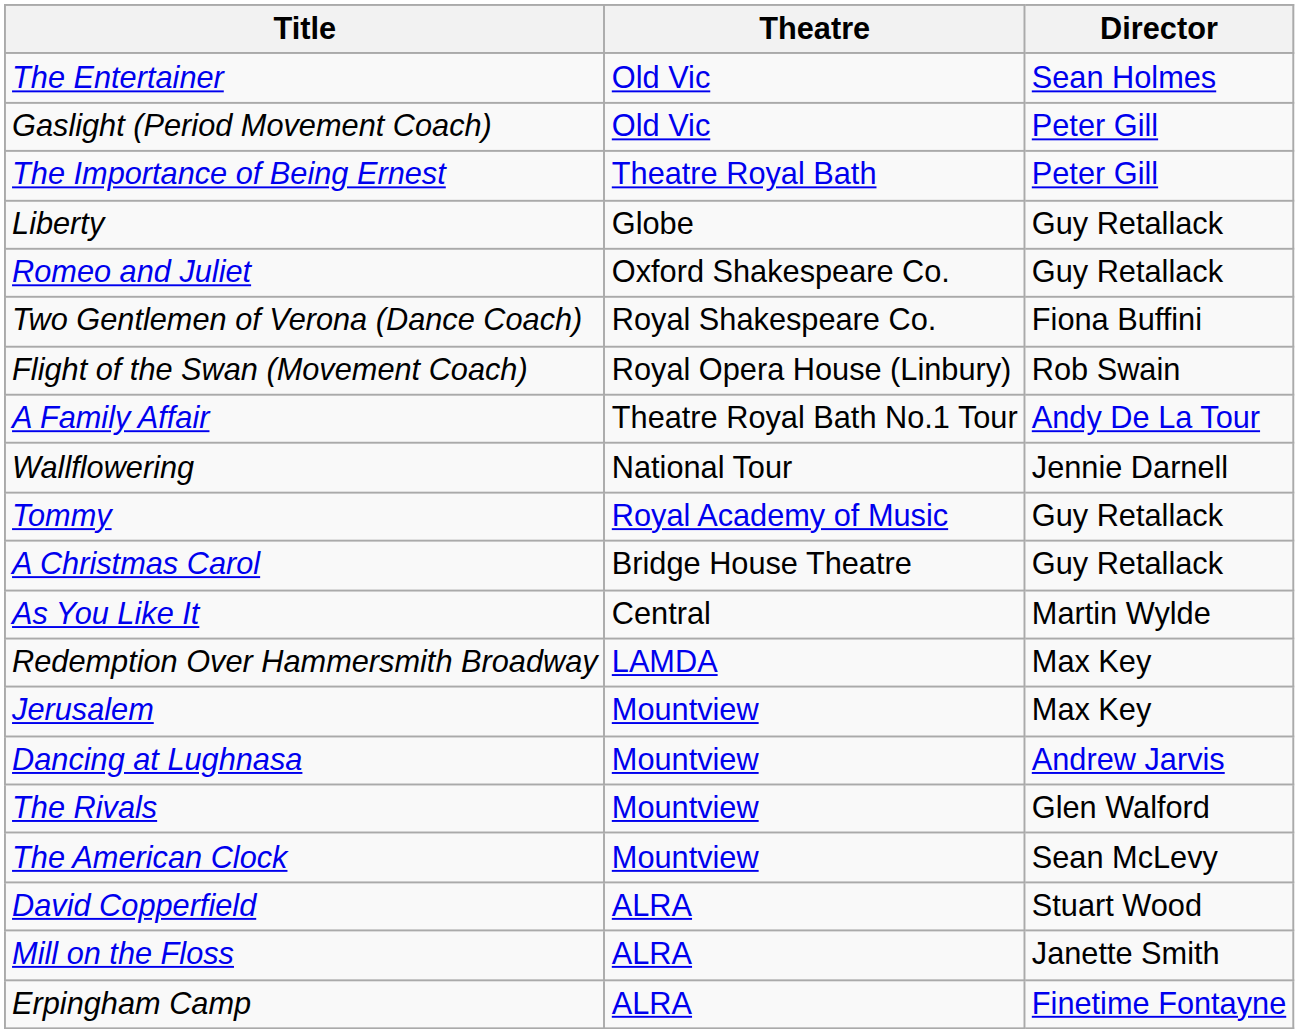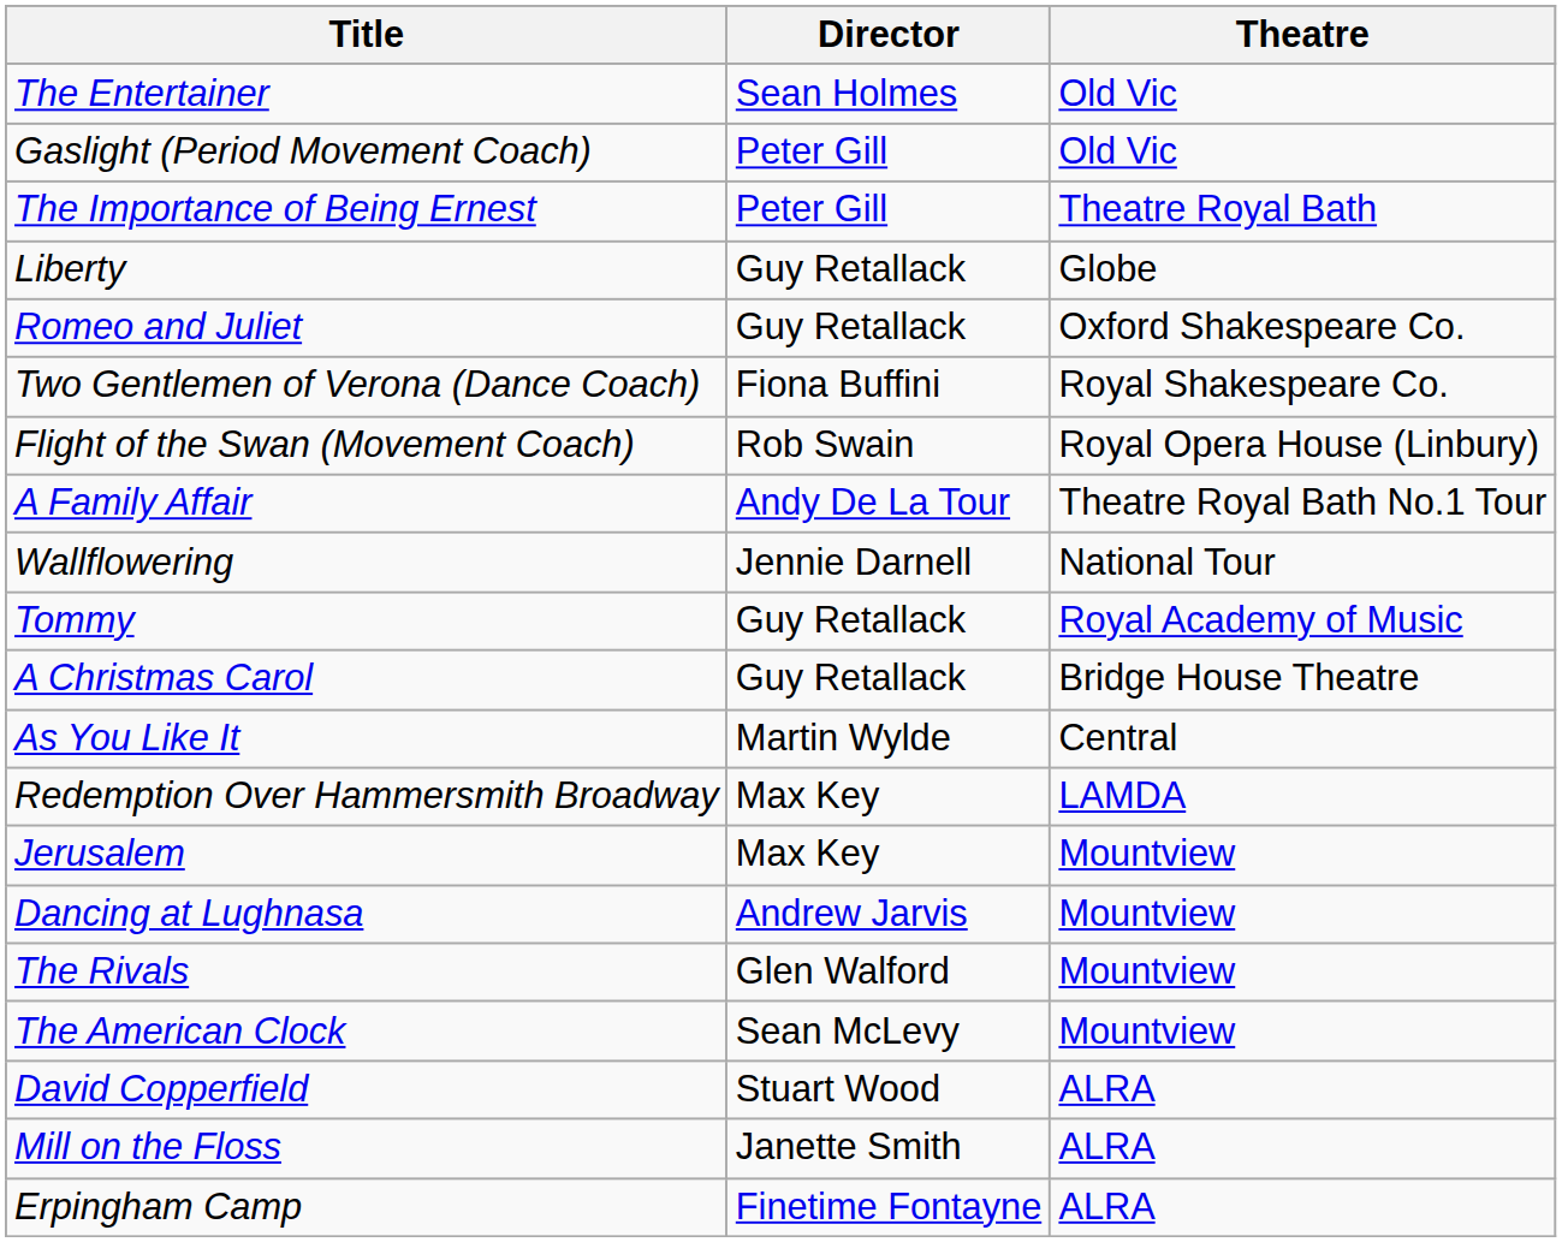 <table class="wikitable">
 <tr style="background:#e0e0e0;">
 <th>Title</th>
+<th>Director</th>
 <th>Theatre</th>
-<th>Director</th>
 </tr>
 <tr>
 <td><em><a href='#'>The Entertainer</a></em></td>
+<td><a href='#'>Sean Holmes</a></td>
 <td><a href='#'>Old Vic</a></td>
-<td><a href='#'>Sean Holmes</a></td>
 </tr>
 <tr>
 <td><em>Gaslight (Period Movement Coach)</em></td>
+<td><a href='#'>Peter Gill</a></td>
 <td><a href='#'>Old Vic</a></td>
-<td><a href='#'>Peter Gill</a></td>
 </tr>
 <tr>
 <td><em><a href='#'>The Importance of Being Ernest</a></em></td>
+<td><a href='#'>Peter Gill</a></td>
 <td><a href='#'>Theatre Royal Bath</a></td>
-<td><a href='#'>Peter Gill</a></td>
 </tr>
 <tr>
 <td><em>Liberty</em></td>
+<td>Guy Retallack</td>
 <td>Globe</td>
-<td>Guy Retallack</td>
 </tr>
 <tr>
 <td><em><a href='#'>Romeo and Juliet</a></em></td>
+<td>Guy Retallack</td>
 <td>Oxford Shakespeare Co.</td>
-<td>Guy Retallack</td>
 </tr>
 <tr>
 <td><em>Two Gentlemen of Verona (Dance Coach)</em></td>
+<td>Fiona Buffini</td>
 <td>Royal Shakespeare Co.</td>
-<td>Fiona Buffini</td>
 </tr>
 <tr>
 <td><em>Flight of the Swan (Movement Coach)</em></td>
+<td>Rob Swain</td>
 <td>Royal Opera House (Linbury)</td>
-<td>Rob Swain</td>
 </tr>
 <tr>
 <td><em><a href='#'>A Family Affair</a></em></td>
+<td><a href='#'>Andy De La Tour</a></td>
 <td>Theatre Royal Bath No.1 Tour</td>
-<td><a href='#'>Andy De La Tour</a></td>
 </tr>
 <tr>
 <td><em>Wallflowering</em></td>
+<td>Jennie Darnell</td>
 <td>National Tour</td>
-<td>Jennie Darnell</td>
 </tr>
 <tr>
 <td><em><a href='#'>Tommy</a></em></td>
+<td>Guy Retallack</td>
 <td><a href='#'>Royal Academy of Music</a></td>
-<td>Guy Retallack</td>
 </tr>
 <tr>
 <td><em><a href='#'>A Christmas Carol</a></em></td>
+<td>Guy Retallack</td>
 <td>Bridge House Theatre</td>
-<td>Guy Retallack</td>
 </tr>
 <tr>
 <td><em><a href='#'>As You Like It</a></em></td>
+<td>Martin Wylde</td>
 <td>Central</td>
-<td>Martin Wylde</td>
 </tr>
 <tr>
 <td><em>Redemption Over Hammersmith Broadway</em></td>
+<td>Max Key</td>
 <td><a href='#'>LAMDA</a></td>
-<td>Max Key</td>
 </tr>
 <tr>
 <td><em><a href='#'>Jerusalem</a></em></td>
+<td>Max Key</td>
 <td><a href='#'>Mountview</a></td>
-<td>Max Key</td>
 </tr>
 <tr>
 <td><em><a href='#'>Dancing at Lughnasa</a></em></td>
+<td><a href='#'>Andrew Jarvis</a></td>
 <td><a href='#'>Mountview</a></td>
-<td><a href='#'>Andrew Jarvis</a></td>
 </tr>
 <tr>
 <td><em><a href='#'>The Rivals</a></em></td>
+<td>Glen Walford</td>
 <td><a href='#'>Mountview</a></td>
-<td>Glen Walford</td>
 </tr>
 <tr>
 <td><em><a href='#'>The American Clock</a></em></td>
+<td>Sean McLevy</td>
 <td><a href='#'>Mountview</a></td>
-<td>Sean McLevy</td>
 </tr>
 <tr>
 <td><em><a href='#'>David Copperfield</a></em></td>
+<td>Stuart Wood</td>
 <td><a href='#'>ALRA</a></td>
-<td>Stuart Wood</td>
 </tr>
 <tr>
 <td><em><a href='#'>Mill on the Floss</a></em></td>
+<td>Janette Smith</td>
 <td><a href='#'>ALRA</a></td>
-<td>Janette Smith</td>
 </tr>
 <tr>
 <td><em>Erpingham Camp</em></td>
+<td><a href='#'>Finetime Fontayne</a></td>
 <td><a href='#'>ALRA</a></td>
-<td><a href='#'>Finetime Fontayne</a></td>
 </tr>
 </table>
